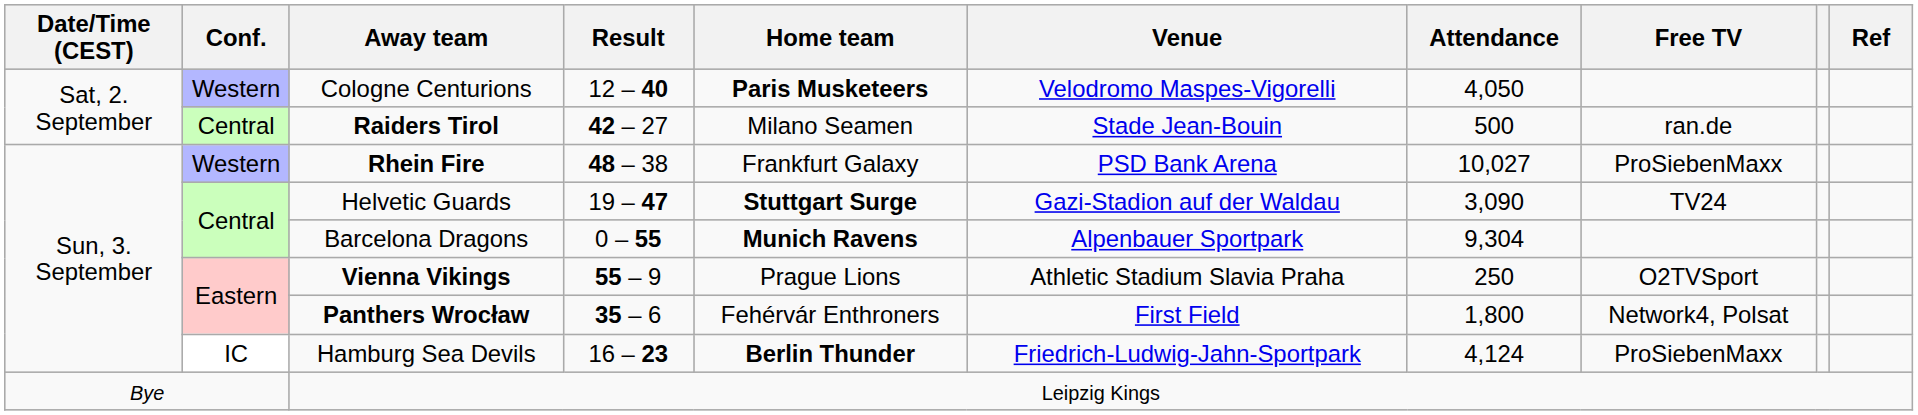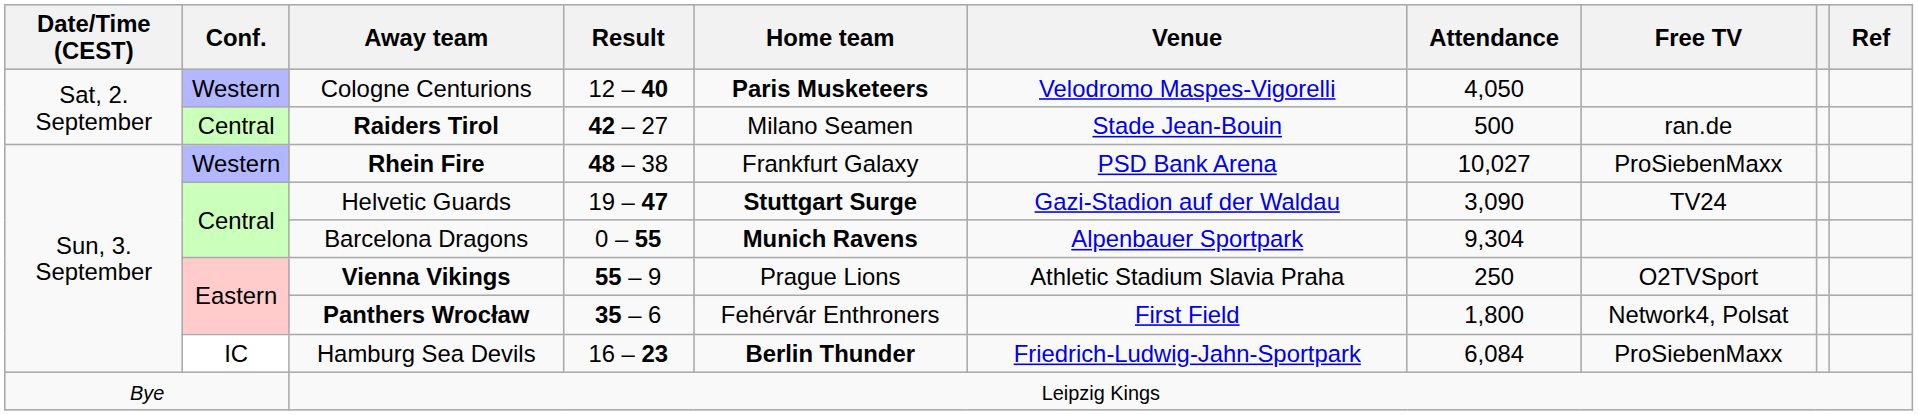 <table class="mw-collapsible wikitable" style="font-size:95%; text-align:center; width:80em">
 <tr>
 <th style="width:7em;">Date/Time (CEST)</th>
 <th style="width:4em;">Conf.</th>
 <th style="width:11em;">Away team</th>
 <th style="width:5em;">Result</th>
 <th style="width:11em;">Home team</th>
 <th>Venue</th>
 <th>Attendance</th>
 <th>Free TV</th>
 <th></th>
 <th style="width:3em;">Ref</th>
 </tr>
 <tr>
 <td rowspan="2">Sat, 2. September</td>
 <td style="background:#B3B7FF">Western</td>
 <td>Cologne Centurions</td>
 <td>12 – <strong>40</strong></td>
 <td><strong>Paris Musketeers</strong></td>
 <td><a href='#'>Velodromo Maspes-Vigorelli</a></td>
 <td>4,050</td>
 <td></td>
 <td></td>
 <td></td>
 </tr>
 <tr>
 <td style="background:#CBFFBC">Central</td>
 <td><strong>Raiders Tirol</strong></td>
 <td><strong>42</strong> – 27</td>
 <td>Milano Seamen</td>
 <td><a href='#'>Stade Jean-Bouin</a></td>
 <td>500</td>
 <td>ran.de</td>
 <td></td>
 <td></td>
 </tr>
 <tr>
 <td rowspan="6">Sun, 3. September</td>
 <td style="background:#B3B7FF">Western</td>
 <td><strong>Rhein Fire</strong></td>
 <td><strong>48</strong> – 38</td>
 <td>Frankfurt Galaxy</td>
 <td><a href='#'>PSD Bank Arena</a></td>
 <td>10,027</td>
 <td>ProSiebenMaxx</td>
 <td></td>
 <td></td>
 </tr>
 <tr>
 <td rowspan="2" style="background:#CBFFBC">Central</td>
 <td>Helvetic Guards</td>
 <td>19 – <strong>47</strong></td>
 <td><strong>Stuttgart Surge</strong></td>
 <td><a href='#'>Gazi-Stadion auf der Waldau</a></td>
 <td>3,090</td>
 <td>TV24</td>
 <td></td>
 <td></td>
 </tr>
 <tr>
 <td>Barcelona Dragons</td>
 <td>0 – <strong>55</strong></td>
 <td><strong>Munich Ravens</strong></td>
 <td><a href='#'>Alpenbauer Sportpark</a></td>
 <td>9,304</td>
 <td></td>
 <td></td>
 <td></td>
 </tr>
 <tr>
 <td rowspan="2" style="background:#FFCBCB">Eastern</td>
 <td><strong>Vienna Vikings</strong></td>
 <td><strong>55</strong> – 9</td>
 <td>Prague Lions</td>
 <td>Athletic Stadium Slavia Praha</td>
 <td>250</td>
 <td>O2TVSport</td>
 <td></td>
 <td></td>
 </tr>
 <tr>
 <td><strong>Panthers Wrocław</strong></td>
 <td><strong>35</strong> – 6</td>
 <td>Fehérvár Enthroners</td>
 <td><a href='#'>First Field</a></td>
 <td>1,800</td>
 <td>Network4, Polsat</td>
 <td></td>
 <td></td>
 </tr>
 <tr>
 <td style="background:#FFFFFF">IC</td>
 <td>Hamburg Sea Devils</td>
 <td>16 – <strong>23</strong></td>
 <td><strong>Berlin Thunder</strong></td>
 <td><a href='#'>Friedrich-Ludwig-Jahn-Sportpark</a></td>
-<td>4,124</td>
+<td>6,084</td>
 <td>ProSiebenMaxx</td>
 <td></td>
 <td></td>
 </tr>
 <tr>
 <td colspan="2"><em><small>Bye</small></em></td>
 <td colspan="8"><small>Leipzig Kings</small></td>
 </tr>
 </table>
